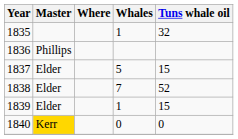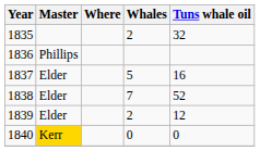 <table class="sortable wikitable">
 <tr>
 <th>Year</th>
 <th>Master</th>
 <th>Where</th>
 <th>Whales</th>
 <th><a href='#'>Tuns</a> whale oil</th>
 </tr>
 <tr>
 <td>1835</td>
 <td></td>
 <td></td>
-<td>1</td>
+<td>2</td>
 <td>32</td>
 </tr>
 <tr>
 <td>1836</td>
 <td>Phillips</td>
 <td></td>
 <td></td>
 <td></td>
 </tr>
 <tr>
 <td>1837</td>
 <td>Elder</td>
 <td></td>
 <td>5</td>
-<td>15</td>
+<td>16</td>
 </tr>
 <tr>
 <td>1838</td>
 <td>Elder</td>
 <td></td>
 <td>7</td>
 <td>52</td>
 </tr>
 <tr>
 <td>1839</td>
 <td>Elder</td>
 <td></td>
-<td>1</td>
-<td>15</td>
+<td>2</td>
+<td>12</td>
 </tr>
 <tr>
 <td>1840</td>
 <td style="background: gold;">Kerr</td>
 <td></td>
 <td>0</td>
 <td>0</td>
 </tr>
 <tr>
 </tr>
 </table>
